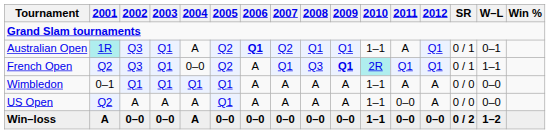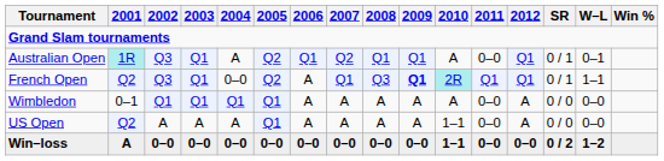 <table class=wikitable style=text-align:center>
 <tr>
 <th>Tournament</th>
 <th><a href='#'>2001</a></th>
 <th><a href='#'>2002</a></th>
 <th><a href='#'>2003</a></th>
 <th><a href='#'>2004</a></th>
 <th><a href='#'>2005</a></th>
 <th><a href='#'>2006</a></th>
 <th><a href='#'>2007</a></th>
 <th><a href='#'>2008</a></th>
 <th><a href='#'>2009</a></th>
 <th><a href='#'>2010</a></th>
 <th><a href='#'>2011</a></th>
 <th><a href='#'>2012</a></th>
 <th>SR</th>
 <th>W–L</th>
 <th>Win %</th>
 </tr>
 <tr>
 <td colspan=25 style=text-align:left><a href='#'><strong>Grand Slam tournaments</strong></a></td>
 </tr>
 <tr>
 <td align=left><a href='#'>Australian Open</a></td>
 <td bgcolor=afeeee><a href='#'>1R</a></td>
 <td bgcolor=ecf2ff><a href='#'>Q3</a></td>
 <td bgcolor=ecf2ff><a href='#'>Q1</a></td>
 <td>A</td>
 <td bgcolor=ecf2ff><a href='#'>Q2</a></td>
-<td bgcolor=ecf2ff><strong><a href='#'>Q1</a></strong></td>
+<td bgcolor=ecf2ff><a href='#'>Q1</a></td>
 <td bgcolor=ecf2ff><a href='#'>Q2</a></td>
 <td bgcolor=ecf2ff><a href='#'>Q1</a></td>
 <td bgcolor=ecf2ff><a href='#'>Q1</a></td>
-<td>1–1</td>
 <td>A</td>
+<td>0–0</td>
 <td bgcolor=ecf2ff><a href='#'>Q1</a></td>
 <td>0 / 1</td>
 <td>0–1</td>
 <td></td>
 </tr>
 <tr>
 <td align=left><a href='#'>French Open</a></td>
 <td bgcolor=ecf2ff><a href='#'>Q2</a></td>
 <td bgcolor=ecf2ff><a href='#'>Q3</a></td>
 <td bgcolor=ecf2ff><a href='#'>Q1</a></td>
 <td>0–0</td>
 <td bgcolor=ecf2ff><a href='#'>Q2</a></td>
 <td>A</td>
 <td bgcolor=ecf2ff><a href='#'>Q1</a></td>
 <td bgcolor=ecf2ff><a href='#'>Q3</a></td>
 <td bgcolor=ecf2ff><strong><a href='#'>Q1</a></strong></td>
 <td bgcolor=afeeee><a href='#'>2R</a></td>
 <td bgcolor=ecf2ff><a href='#'>Q1</a></td>
 <td bgcolor=ecf2ff><a href='#'>Q1</a></td>
 <td>0 / 1</td>
 <td>1–1</td>
 <td></td>
 </tr>
 <tr>
 <td align=left><a href='#'>Wimbledon</a></td>
 <td>0–1</td>
 <td bgcolor=ecf2ff><a href='#'>Q1</a></td>
 <td bgcolor=ecf2ff><a href='#'>Q1</a></td>
 <td bgcolor=ecf2ff><a href='#'>Q1</a></td>
 <td bgcolor=ecf2ff><a href='#'>Q1</a></td>
 <td>A</td>
 <td>A</td>
 <td>A</td>
 <td>A</td>
-<td>1–1</td>
 <td>A</td>
+<td>0–0</td>
 <td>A</td>
 <td>0 / 0</td>
 <td>0–0</td>
 <td></td>
 </tr>
 <tr>
 <td align=left><a href='#'>US Open</a></td>
 <td bgcolor=ecf2ff><a href='#'>Q2</a></td>
 <td>A</td>
 <td>A</td>
 <td>A</td>
 <td bgcolor=ecf2ff><a href='#'>Q1</a></td>
 <td>A</td>
 <td>A</td>
 <td>A</td>
 <td>A</td>
 <td>1–1</td>
 <td>0–0</td>
 <td>A</td>
 <td>0 / 0</td>
 <td>0–0</td>
 <td></td>
 </tr>
 <tr style=font-weight:bold;background:#efefef>
 <td style=text-align:left>Win–loss</td>
 <td>A</td>
 <td>0–0</td>
 <td>0–0</td>
-<td>A</td>
+<td>0–0</td>
 <td>0–0</td>
 <td>0–0</td>
 <td>0–0</td>
 <td>0–0</td>
 <td>0–0</td>
 <td>1–1</td>
 <td>0–0</td>
 <td>0–0</td>
 <td>0 / 2</td>
 <td>1–2</td>
 <td></td>
 </tr>
 </table>
